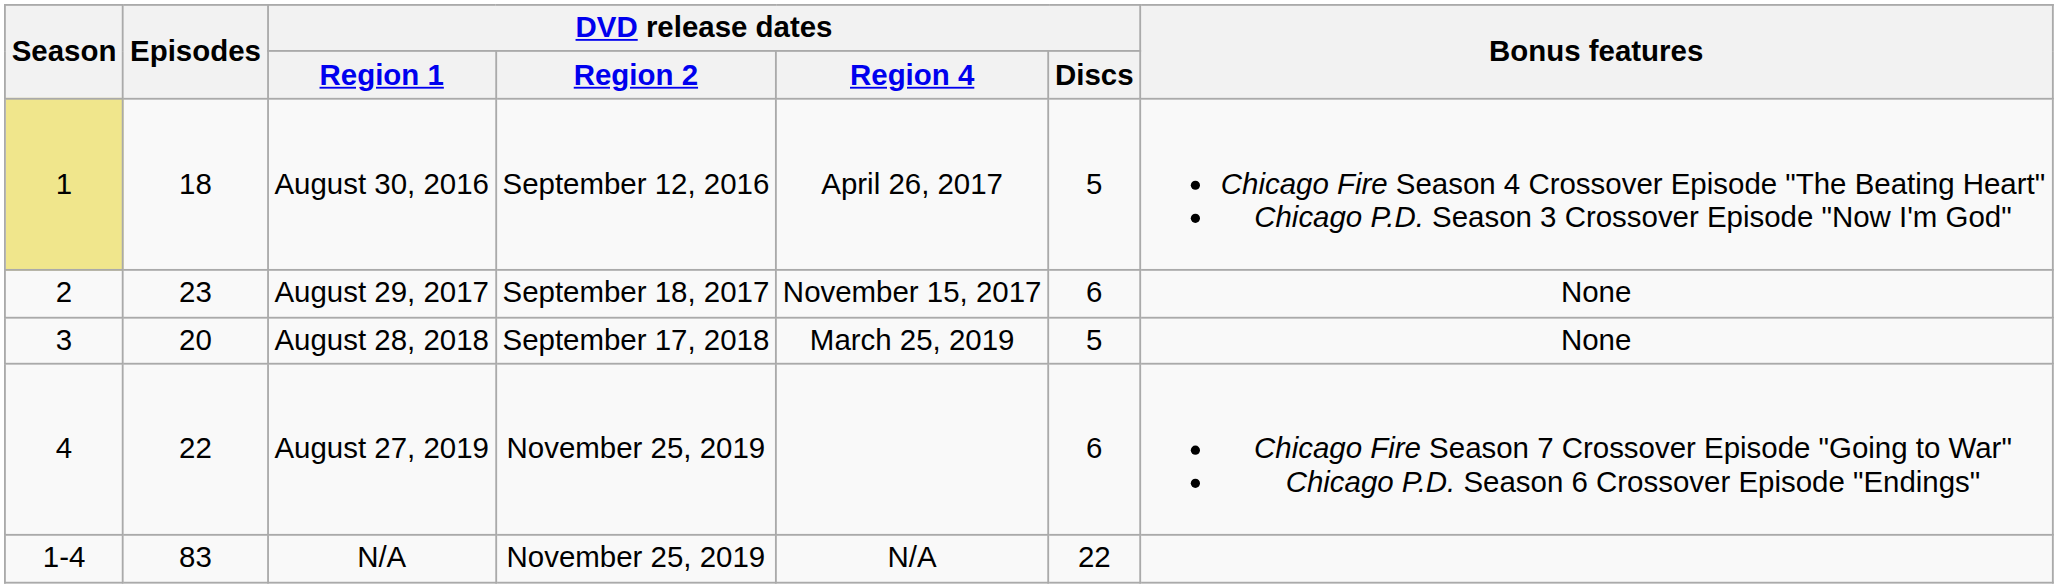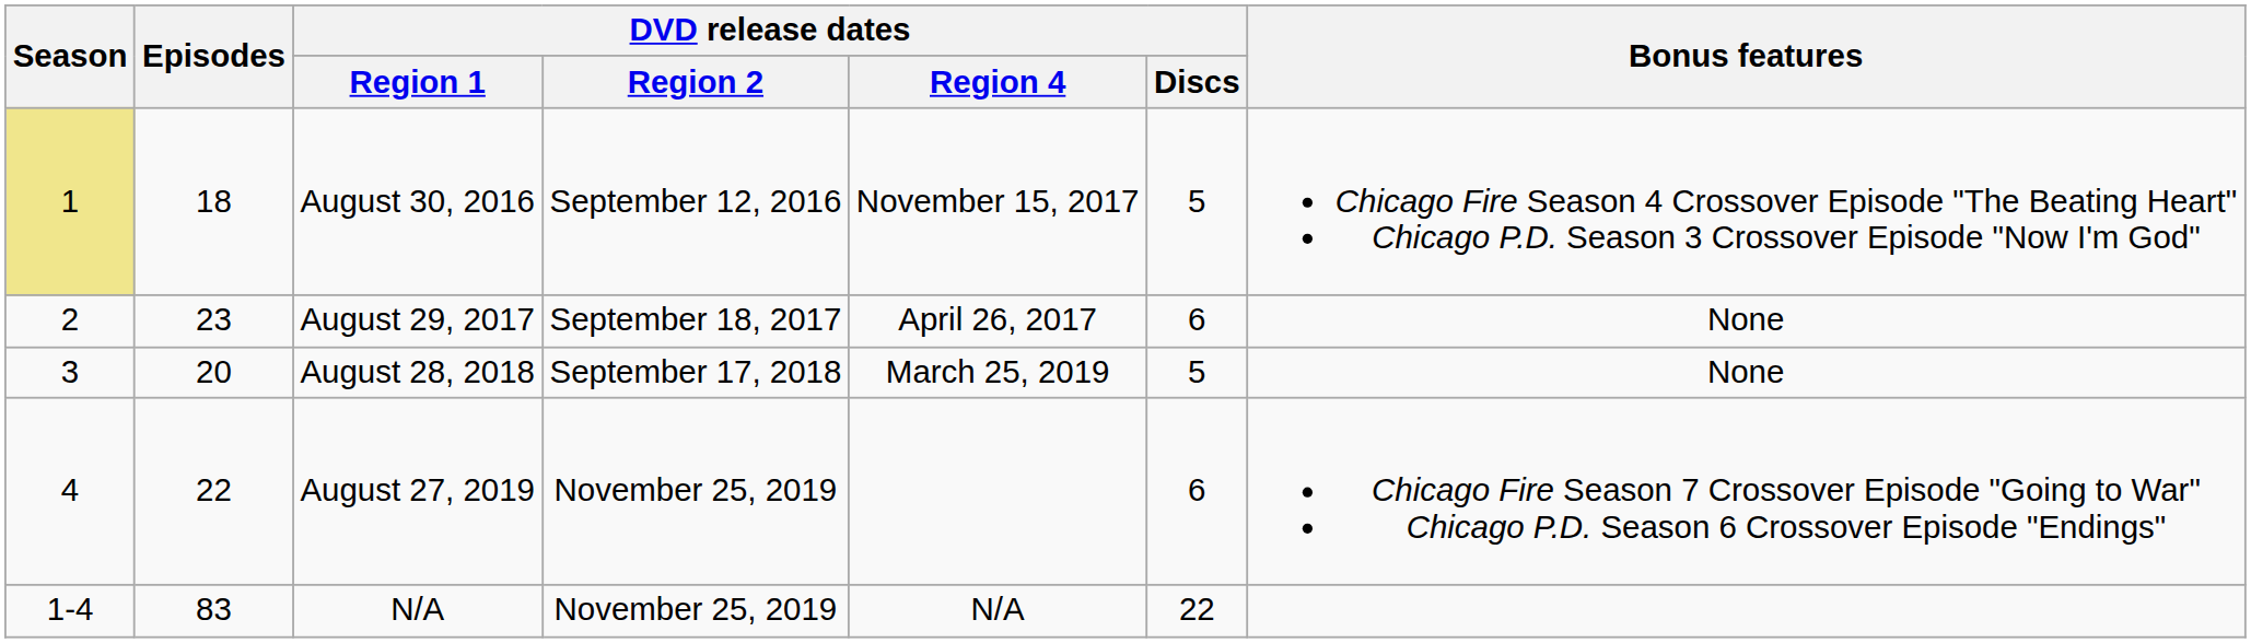 <table class="wikitable plainrowheaders" style="text-align: center;">
 <tr>
 <th scope="col" rowspan="2">Season</th>
 <th scope="col" rowspan="2">Episodes</th>
 <th scope="col" colspan="4"><a href='#'>DVD</a> release dates</th>
 <th scope="col" rowspan="2">Bonus features</th>
 </tr>
 <tr>
 <th scope="col"><a href='#'>Region 1</a></th>
 <th scope="col"><a href='#'>Region 2</a></th>
 <th scope="col"><a href='#'>Region 4</a></th>
 <th scope="col">Discs</th>
 </tr>
 <tr>
 <td scope="row" style="background: khaki;">1</td>
 <td>18</td>
 <td>August 30, 2016</td>
 <td>September 12, 2016</td>
-<td>April 26, 2017</td>
+<td>November 15, 2017</td>
 <td>5</td>
 <td><br><ul><li><em>Chicago Fire</em> Season 4 Crossover Episode "The Beating Heart"</li><li><em>Chicago P.D.</em> Season 3 Crossover Episode "Now I'm God"</li></ul></td>
 </tr>
 <tr>
 <td scope="row">2</td>
 <td>23</td>
 <td>August 29, 2017</td>
 <td>September 18, 2017</td>
-<td>November 15, 2017</td>
+<td>April 26, 2017</td>
 <td>6</td>
 <td>None</td>
 </tr>
 <tr>
 <td scope="row">3</td>
 <td>20</td>
 <td>August 28, 2018</td>
 <td>September 17, 2018</td>
 <td>March 25, 2019</td>
 <td>5</td>
 <td>None</td>
 </tr>
 <tr>
 <td scope="row">4</td>
 <td>22</td>
 <td>August 27, 2019</td>
 <td>November 25, 2019</td>
 <td></td>
 <td>6</td>
 <td><br><ul><li><em>Chicago Fire</em> Season 7 Crossover Episode "Going to War"</li><li><em>Chicago P.D.</em> Season 6 Crossover Episode "Endings"</li></ul></td>
 </tr>
 <tr>
 <td>1-4</td>
 <td>83</td>
 <td>N/A</td>
 <td>November 25, 2019</td>
 <td>N/A</td>
 <td>22</td>
 <td></td>
 </tr>
 </table>
